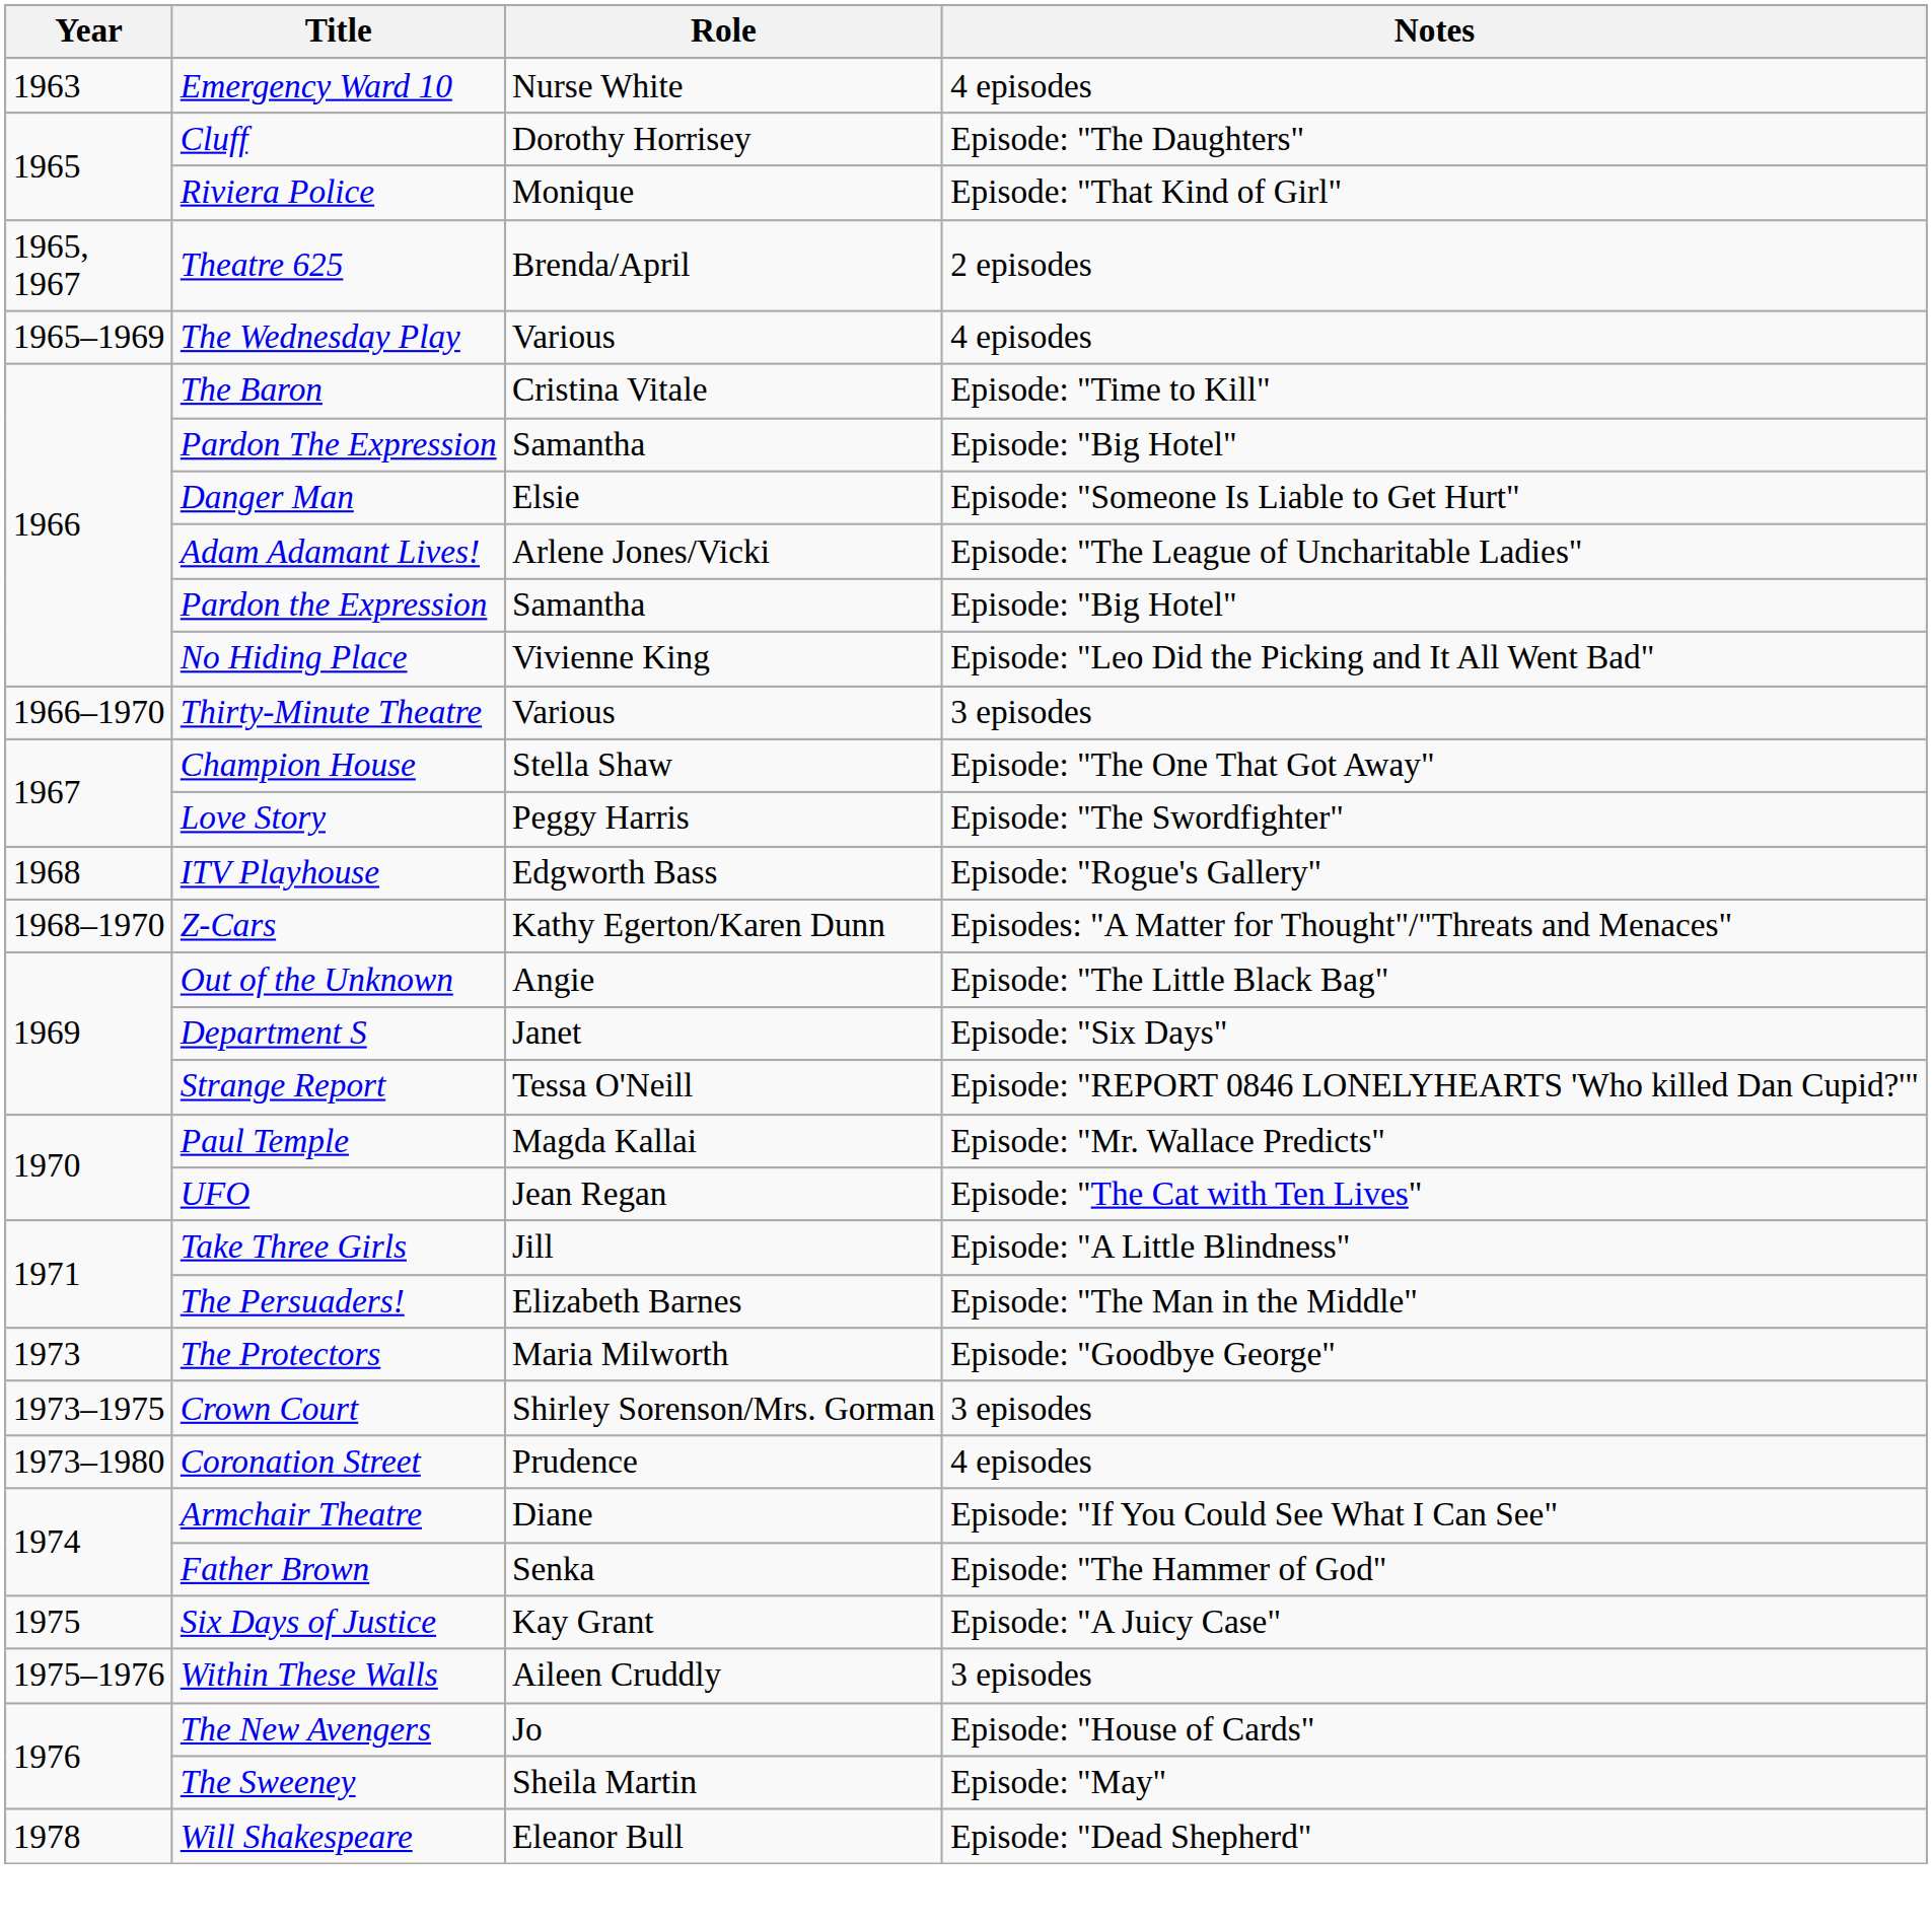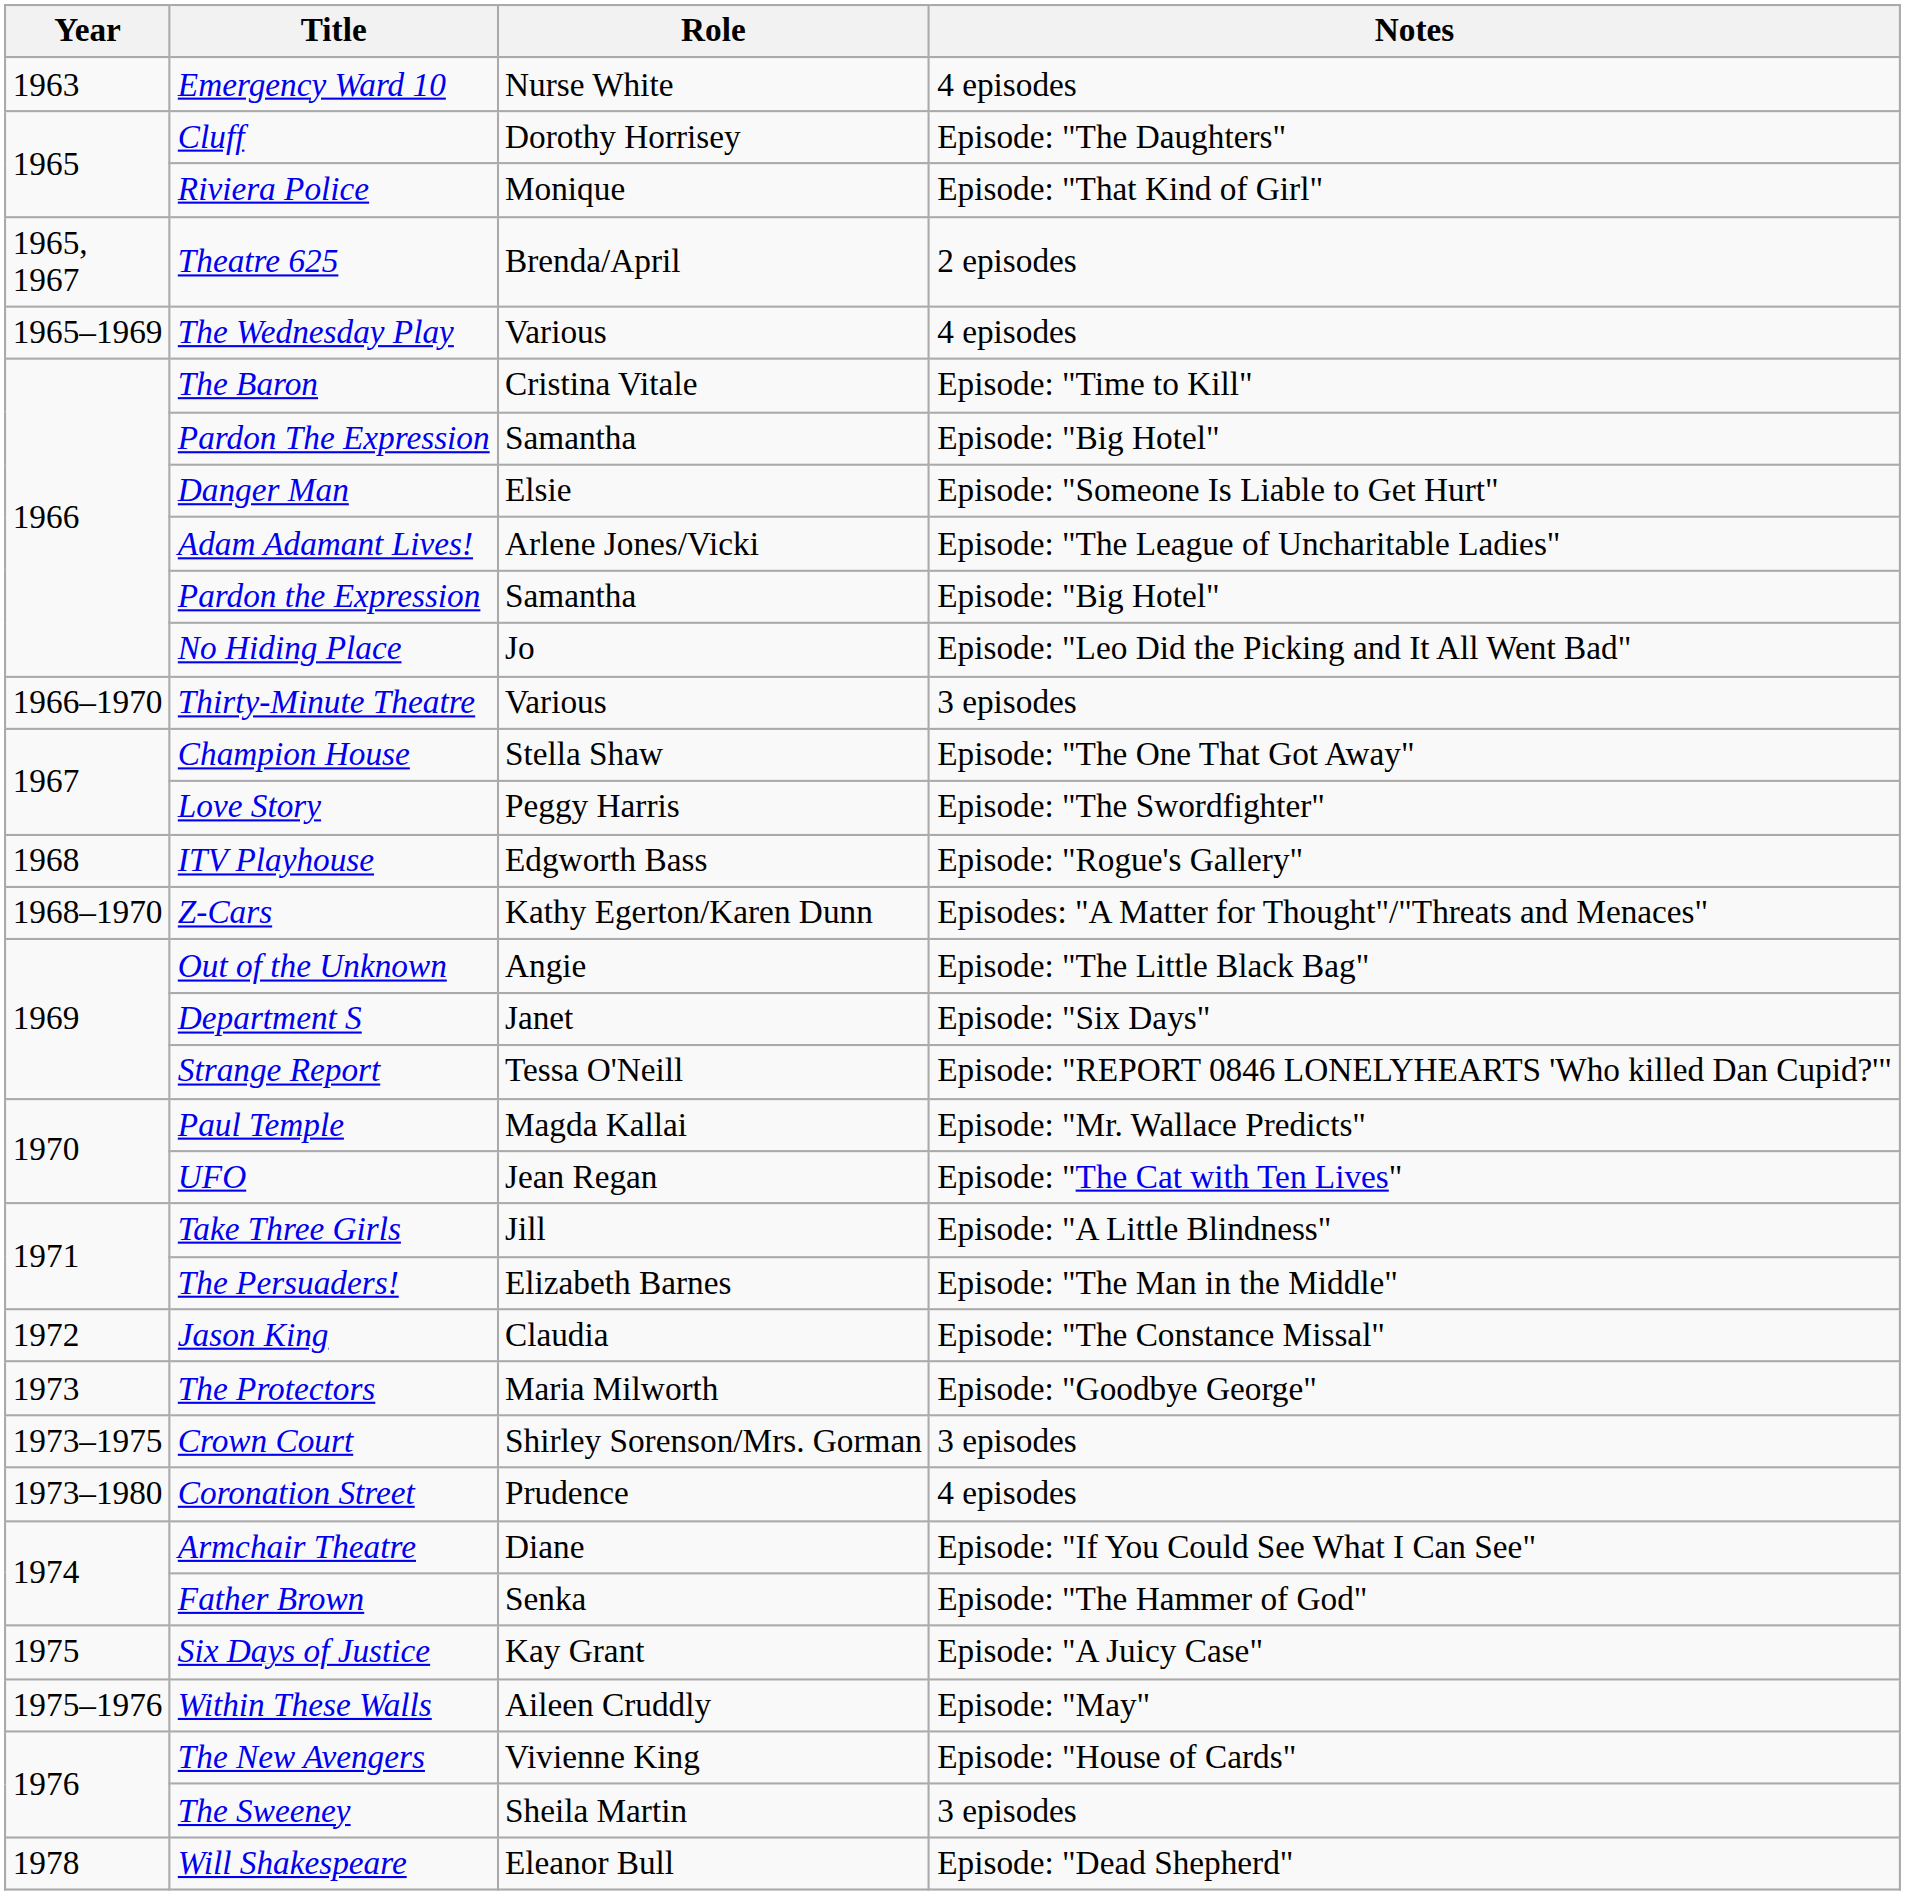 <table class="wikitable">
 <tr>
 <th>Year</th>
 <th>Title</th>
 <th>Role</th>
 <th>Notes</th>
 </tr>
 <tr>
 <td>1963</td>
 <td><a href='#'><em>Emergency Ward 10</em></a></td>
 <td>Nurse White</td>
 <td>4 episodes</td>
 </tr>
 <tr>
 <td rowspan="2">1965</td>
 <td><a href='#'><em>Cluff</em></a></td>
 <td>Dorothy Horrisey</td>
 <td>Episode: "The Daughters"</td>
 </tr>
 <tr>
 <td><a href='#'><em>Riviera Police</em></a></td>
 <td>Monique</td>
 <td>Episode: "That Kind of Girl"</td>
 </tr>
 <tr>
 <td>1965,<br>1967</td>
 <td><a href='#'><em>Theatre 625</em></a></td>
 <td>Brenda/April</td>
 <td>2 episodes</td>
 </tr>
 <tr>
 <td>1965–1969</td>
 <td><a href='#'><em>The Wednesday Play</em></a></td>
 <td>Various</td>
 <td>4 episodes</td>
 </tr>
 <tr>
 <td rowspan="6">1966</td>
 <td><em><a href='#'>The Baron</a></em></td>
 <td>Cristina Vitale</td>
 <td>Episode: "Time to Kill"</td>
 </tr>
 <tr>
 <td><em><a href='#'>Pardon The Expression</a></em></td>
 <td>Samantha</td>
 <td>Episode: "Big Hotel"</td>
 </tr>
 <tr>
 <td><em><a href='#'>Danger Man</a></em></td>
 <td>Elsie</td>
 <td>Episode: "Someone Is Liable to Get Hurt"</td>
 </tr>
 <tr>
 <td><em><a href='#'>Adam Adamant Lives!</a></em></td>
 <td>Arlene Jones/Vicki</td>
 <td>Episode: "The League of Uncharitable Ladies"</td>
 </tr>
 <tr>
 <td><a href='#'><em>Pardon the Expression</em></a></td>
 <td>Samantha</td>
 <td>Episode: "Big Hotel"</td>
 </tr>
 <tr>
 <td><a href='#'><em>No Hiding Place</em></a></td>
-<td>Vivienne King</td>
+<td>Jo</td>
 <td>Episode: "Leo Did the Picking and It All Went Bad"</td>
 </tr>
 <tr>
 <td>1966–1970</td>
 <td><em><a href='#'>Thirty-Minute Theatre</a></em></td>
 <td>Various</td>
 <td>3 episodes</td>
 </tr>
 <tr>
 <td rowspan="2">1967</td>
 <td><a href='#'><em>Champion House</em></a></td>
 <td>Stella Shaw</td>
 <td>Episode: "The One That Got Away"</td>
 </tr>
 <tr>
 <td><a href='#'><em>Love Story</em></a></td>
 <td>Peggy Harris</td>
 <td>Episode: "The Swordfighter"</td>
 </tr>
 <tr>
 <td>1968</td>
 <td><a href='#'><em>ITV Playhouse</em></a></td>
 <td>Edgworth Bass</td>
 <td>Episode: "Rogue's Gallery"</td>
 </tr>
 <tr>
 <td>1968–1970</td>
 <td><em><a href='#'>Z-Cars</a></em></td>
 <td>Kathy Egerton/Karen Dunn</td>
 <td>Episodes: "A Matter for Thought"/"Threats and Menaces"</td>
 </tr>
 <tr>
 <td rowspan="3">1969</td>
 <td><a href='#'><em>Out of the Unknown</em></a></td>
 <td>Angie</td>
 <td>Episode: "The Little Black Bag"</td>
 </tr>
 <tr>
 <td><a href='#'><em>Department S</em></a></td>
 <td>Janet</td>
 <td>Episode: "Six Days"</td>
 </tr>
 <tr>
 <td><a href='#'><em>Strange Report</em></a></td>
 <td>Tessa O'Neill</td>
 <td>Episode: "REPORT 0846 LONELYHEARTS 'Who killed Dan Cupid?'"</td>
 </tr>
 <tr>
 <td rowspan="2">1970</td>
 <td><a href='#'><em>Paul Temple</em></a></td>
 <td>Magda Kallai</td>
 <td>Episode: "Mr. Wallace Predicts"</td>
 </tr>
 <tr>
 <td><em><a href='#'>UFO</a></em></td>
 <td>Jean Regan</td>
 <td>Episode: "<a href='#'>The Cat with Ten Lives</a>"</td>
 </tr>
 <tr>
 <td rowspan="2">1971</td>
 <td><a href='#'><em>Take Three Girls</em></a></td>
 <td>Jill</td>
 <td>Episode: "A Little Blindness"</td>
 </tr>
 <tr>
 <td><a href='#'><em>The Persuaders!</em></a></td>
 <td>Elizabeth Barnes</td>
 <td>Episode: "The Man in the Middle"</td>
 </tr>
 <tr>
+<td>1972</td>
+<td><a href='#'><em>Jason King</em></a></td>
+<td>Claudia</td>
+<td>Episode: "The Constance Missal"</td>
+</tr>
+<tr>
 <td>1973</td>
 <td><a href='#'><em>The Protectors</em></a></td>
 <td>Maria Milworth</td>
 <td>Episode: "Goodbye George"</td>
 </tr>
 <tr>
 <td>1973–1975</td>
 <td><a href='#'><em>Crown Court</em></a></td>
 <td>Shirley Sorenson/Mrs. Gorman</td>
 <td>3 episodes</td>
 </tr>
 <tr>
 <td>1973–1980</td>
 <td><a href='#'><em>Coronation Street</em></a></td>
 <td>Prudence</td>
 <td>4 episodes</td>
 </tr>
 <tr>
 <td rowspan="2">1974</td>
 <td><a href='#'><em>Armchair Theatre</em></a></td>
 <td>Diane</td>
 <td>Episode: "If You Could See What I Can See"</td>
 </tr>
 <tr>
 <td><a href='#'><em>Father Brown</em></a></td>
 <td>Senka</td>
 <td>Episode: "The Hammer of God"</td>
 </tr>
 <tr>
 <td>1975</td>
 <td><a href='#'><em>Six Days of Justice</em></a></td>
 <td>Kay Grant</td>
 <td>Episode: "A Juicy Case"</td>
 </tr>
 <tr>
 <td>1975–1976</td>
 <td><a href='#'><em>Within These Walls</em></a></td>
 <td>Aileen Cruddly</td>
-<td>3 episodes</td>
+<td>Episode: "May"</td>
 </tr>
 <tr>
 <td rowspan="2">1976</td>
 <td><a href='#'><em>The New Avengers</em></a></td>
-<td>Jo</td>
+<td>Vivienne King</td>
 <td>Episode: "House of Cards"</td>
 </tr>
 <tr>
 <td><a href='#'><em>The Sweeney</em></a></td>
 <td>Sheila Martin</td>
-<td>Episode: "May"</td>
+<td>3 episodes</td>
 </tr>
 <tr>
 <td>1978</td>
 <td><a href='#'><em>Will Shakespeare</em></a></td>
 <td>Eleanor Bull</td>
 <td>Episode: "Dead Shepherd"</td>
 </tr>
 </table>
